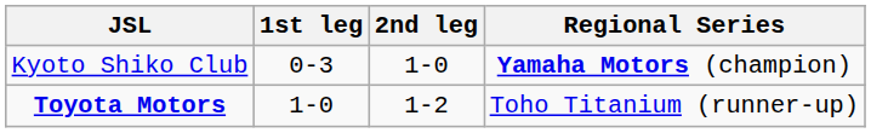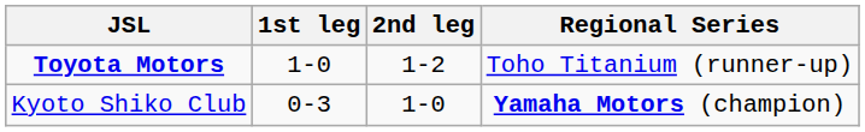 <table class="wikitable" border="1">
 <tr align=center>
 <th>JSL</th>
 <th>1st leg</th>
 <th>2nd leg</th>
 <th>Regional Series</th>
 </tr>
 <tr align=center>
+<td><strong><a href='#'>Toyota Motors</a></strong></td>
+<td>1-0</td>
+<td>1-2</td>
+<td><a href='#'>Toho Titanium</a> (runner-up)</td>
+</tr>
+<tr align=center>
 <td><a href='#'>Kyoto Shiko Club</a></td>
 <td>0-3</td>
 <td>1-0</td>
 <td><strong><a href='#'>Yamaha Motors</a></strong> (champion)</td>
 </tr>
-<tr align=center>
-<td><strong><a href='#'>Toyota Motors</a></strong></td>
-<td>1-0</td>
-<td>1-2</td>
-<td><a href='#'>Toho Titanium</a> (runner-up)</td>
-</tr>
 </table>
